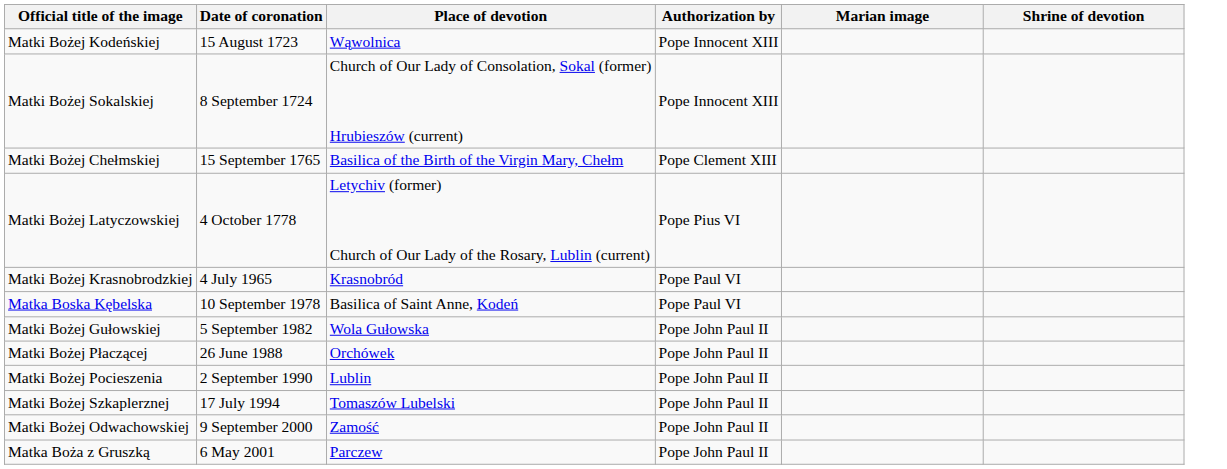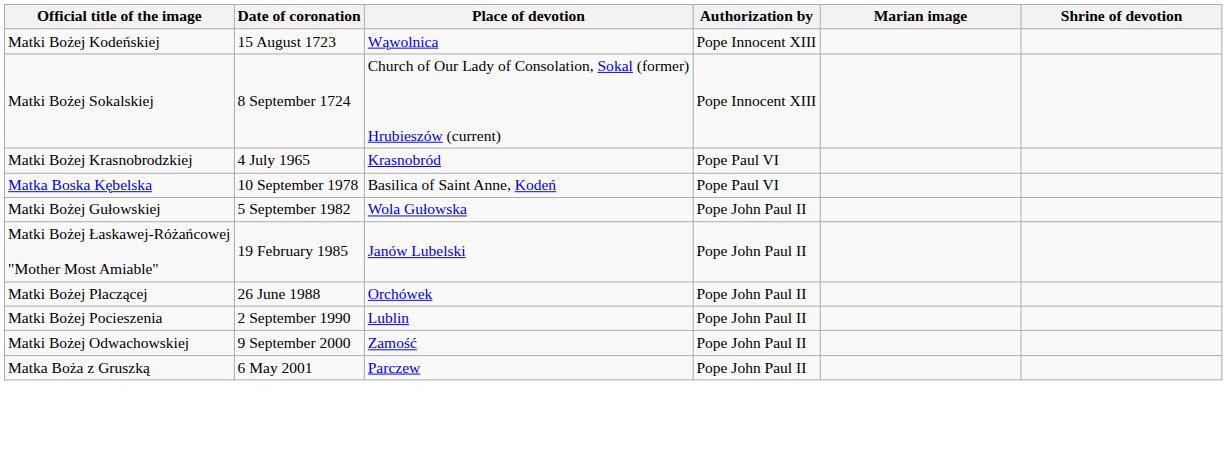 <table class="wikitable sortable">
 <tr>
 <th>Official title of the image</th>
 <th data-sort-type="date">Date of coronation</th>
 <th>Place of devotion</th>
 <th>Authorization by</th>
 <th width=200px class=unsortable>Marian image</th>
 <th width=200px class=unsortable>Shrine of devotion</th>
 </tr>
 <tr>
 <td>Matki Bożej Kodeńskiej</td>
 <td>15 August 1723</td>
 <td><a href='#'>Wąwolnica</a></td>
 <td>Pope Innocent XIII</td>
 <td></td>
 <td></td>
 </tr>
 <tr>
 <td>Matki Bożej Sokalskiej</td>
 <td>8 September 1724</td>
 <td>Church of Our Lady of Consolation, <a href='#'>Sokal</a> (former)<br><br><br><br><a href='#'>Hrubieszów</a> (current)</td>
 <td>Pope Innocent XIII</td>
-<td></td>
-<td></td>
-</tr>
-<tr>
-<td>Matki Bożej Chełmskiej</td>
-<td>15 September 1765</td>
-<td><a href='#'>Basilica of the Birth of the Virgin Mary, Chełm</a></td>
-<td>Pope Clement XIII</td>
-<td></td>
-<td></td>
-</tr>
-<tr>
-<td>Matki Bożej Latyczowskiej</td>
-<td>4 October 1778</td>
-<td><a href='#'>Letychiv</a> (former)<br><br><br><br>Church of Our Lady of the Rosary, <a href='#'>Lublin</a> (current)</td>
-<td>Pope Pius VI</td>
 <td></td>
 <td></td>
 </tr>
 <tr>
 <td>Matki Bożej Krasnobrodzkiej</td>
 <td>4 July 1965</td>
 <td><a href='#'>Krasnobród</a></td>
 <td>Pope Paul VI</td>
 <td></td>
 <td></td>
 </tr>
 <tr>
 <td><a href='#'>Matka Boska Kębelska</a></td>
 <td>10 September 1978</td>
 <td>Basilica of Saint Anne, <a href='#'>Kodeń</a></td>
 <td>Pope Paul VI</td>
 <td></td>
 <td></td>
 </tr>
 <tr>
 <td>Matki Bożej Gułowskiej</td>
 <td>5 September 1982</td>
 <td><a href='#'>Wola Gułowska</a></td>
 <td>Pope John Paul II</td>
 <td></td>
 <td></td>
 </tr>
 <tr>
+<td>Matki Bożej Łaskawej-Różańcowej<br><br>"Mother Most Amiable"</td>
+<td>19 February 1985</td>
+<td><a href='#'>Janów Lubelski</a></td>
+<td>Pope John Paul II</td>
+<td></td>
+<td></td>
+</tr>
+<tr>
 <td>Matki Bożej Płaczącej</td>
 <td>26 June 1988</td>
 <td><a href='#'>Orchówek</a></td>
 <td>Pope John Paul II</td>
 <td></td>
 <td></td>
 </tr>
 <tr>
 <td>Matki Bożej Pocieszenia</td>
 <td>2 September 1990</td>
 <td><a href='#'>Lublin</a></td>
-<td>Pope John Paul II</td>
-<td></td>
-<td></td>
-</tr>
-<tr>
-<td>Matki Bożej Szkaplerznej</td>
-<td>17 July 1994</td>
-<td><a href='#'>Tomaszów Lubelski</a></td>
 <td>Pope John Paul II</td>
 <td></td>
 <td></td>
 </tr>
 <tr>
 <td>Matki Bożej Odwachowskiej</td>
 <td>9 September 2000</td>
 <td><a href='#'>Zamość</a></td>
 <td>Pope John Paul II</td>
 <td></td>
 <td></td>
 </tr>
 <tr>
 <td>Matka Boża z Gruszką</td>
 <td>6 May 2001</td>
 <td><a href='#'>Parczew</a></td>
 <td>Pope John Paul II</td>
 <td></td>
 <td></td>
 </tr>
 </table>
